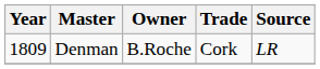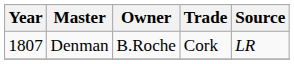 <table class=" wikitable">
 <tr>
 <th>Year</th>
 <th>Master</th>
 <th>Owner</th>
 <th>Trade</th>
 <th>Source</th>
 </tr>
 <tr>
-<td>1809</td>
+<td>1807</td>
 <td>Denman</td>
 <td>B.Roche</td>
 <td>Cork</td>
 <td><em>LR</em></td>
 </tr>
 <tr>
 </tr>
 </table>
